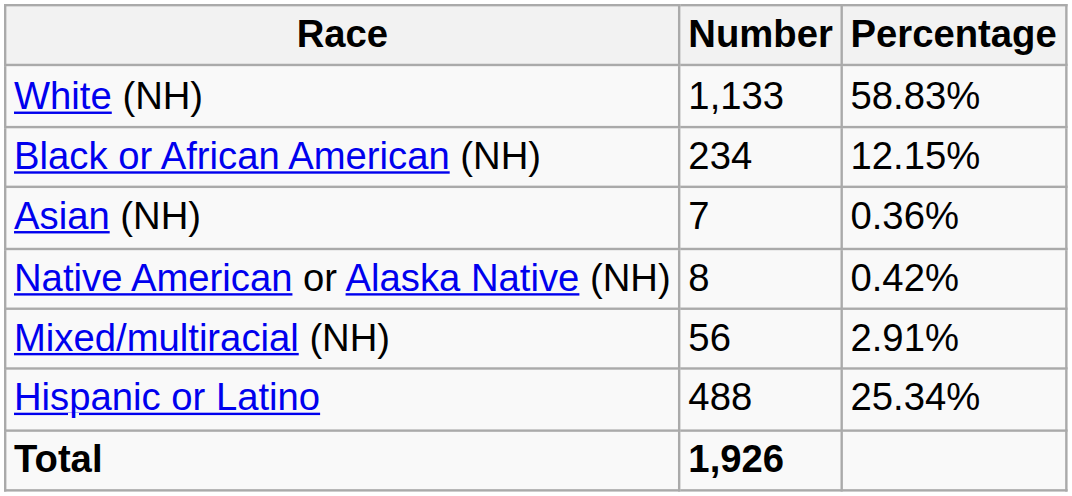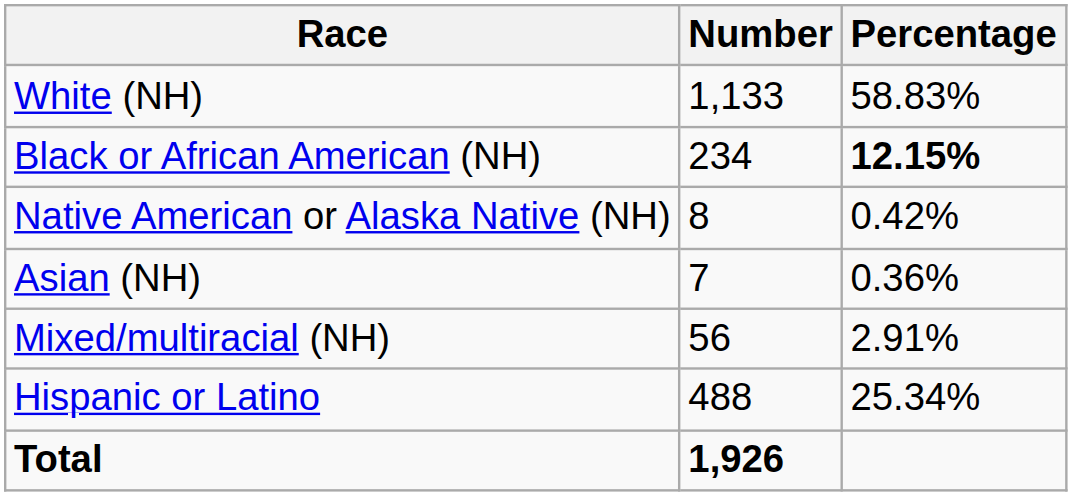 <table class="wikitable">
 <tr>
 <th>Race</th>
 <th>Number</th>
 <th>Percentage</th>
 </tr>
 <tr>
 <td><a href='#'>White</a> (NH)</td>
 <td>1,133</td>
 <td>58.83%</td>
 </tr>
 <tr>
 <td><a href='#'>Black or African American</a> (NH)</td>
 <td>234</td>
-<td>12.15%</td>
+<td><strong>12.15%</strong></td>
+</tr>
+<tr>
+<td><a href='#'>Native American</a> or <a href='#'>Alaska Native</a> (NH)</td>
+<td>8</td>
+<td>0.42%</td>
 </tr>
 <tr>
 <td><a href='#'>Asian</a> (NH)</td>
 <td>7</td>
 <td>0.36%</td>
-</tr>
-<tr>
-<td><a href='#'>Native American</a> or <a href='#'>Alaska Native</a> (NH)</td>
-<td>8</td>
-<td>0.42%</td>
 </tr>
 <tr>
 <td><a href='#'>Mixed/multiracial</a> (NH)</td>
 <td>56</td>
 <td>2.91%</td>
 </tr>
 <tr>
 <td><a href='#'>Hispanic or Latino</a></td>
 <td>488</td>
 <td>25.34%</td>
 </tr>
 <tr>
 <td><strong>Total</strong></td>
 <td><strong>1,926</strong></td>
 <td></td>
 </tr>
 </table>
